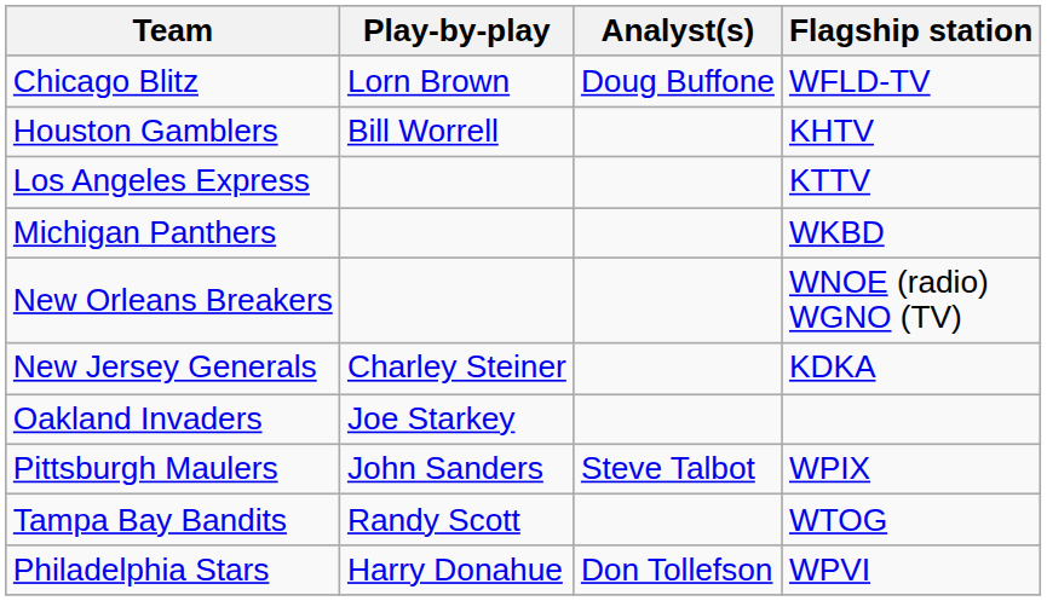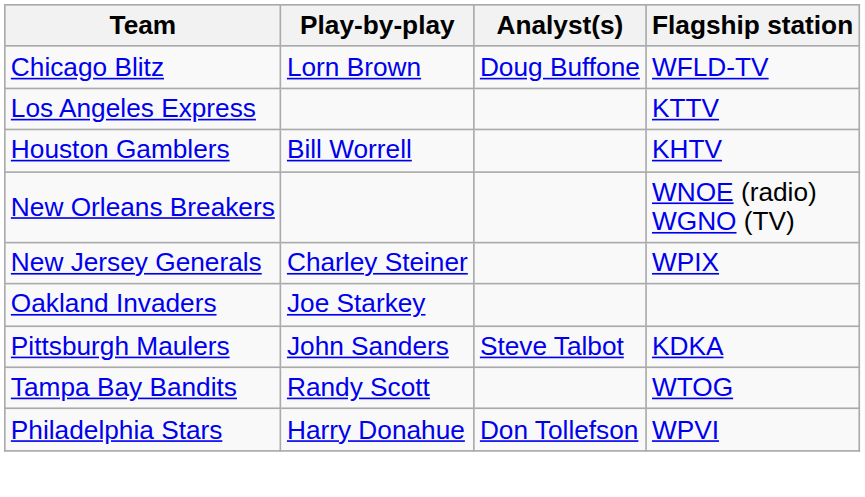 <table class="wikitable">
 <tr>
 <th>Team</th>
 <th>Play-by-play</th>
 <th>Analyst(s)</th>
 <th>Flagship station</th>
 </tr>
 <tr>
 <td><a href='#'>Chicago Blitz</a></td>
 <td><a href='#'>Lorn Brown</a></td>
 <td><a href='#'>Doug Buffone</a></td>
 <td><a href='#'>WFLD-TV</a></td>
 </tr>
 <tr>
-<td><a href='#'>Houston Gamblers</a></td>
-<td><a href='#'>Bill Worrell</a></td>
-<td></td>
-<td><a href='#'>KHTV</a></td>
-</tr>
-<tr>
 <td><a href='#'>Los Angeles Express</a></td>
 <td></td>
 <td></td>
 <td><a href='#'>KTTV</a></td>
 </tr>
 <tr>
-<td><a href='#'>Michigan Panthers</a></td>
+<td><a href='#'>Houston Gamblers</a></td>
+<td><a href='#'>Bill Worrell</a></td>
 <td></td>
-<td></td>
-<td><a href='#'>WKBD</a></td>
+<td><a href='#'>KHTV</a></td>
 </tr>
 <tr>
 <td><a href='#'>New Orleans Breakers</a></td>
 <td></td>
 <td></td>
 <td><a href='#'>WNOE</a> (radio)<br><a href='#'>WGNO</a> (TV)</td>
 </tr>
 <tr>
 <td><a href='#'>New Jersey Generals</a></td>
 <td><a href='#'>Charley Steiner</a></td>
 <td></td>
-<td><a href='#'>KDKA</a></td>
+<td><a href='#'>WPIX</a></td>
 </tr>
 <tr>
 <td><a href='#'>Oakland Invaders</a></td>
 <td><a href='#'>Joe Starkey</a></td>
 <td></td>
 <td></td>
 </tr>
 <tr>
 <td><a href='#'>Pittsburgh Maulers</a></td>
 <td><a href='#'>John Sanders</a></td>
 <td><a href='#'>Steve Talbot</a></td>
-<td><a href='#'>WPIX</a></td>
+<td><a href='#'>KDKA</a></td>
 </tr>
 <tr>
 <td><a href='#'>Tampa Bay Bandits</a></td>
 <td><a href='#'>Randy Scott</a></td>
 <td></td>
 <td><a href='#'>WTOG</a></td>
 </tr>
 <tr>
 <td><a href='#'>Philadelphia Stars</a></td>
 <td><a href='#'>Harry Donahue</a></td>
 <td><a href='#'>Don Tollefson</a></td>
 <td><a href='#'>WPVI</a></td>
 </tr>
 </table>
